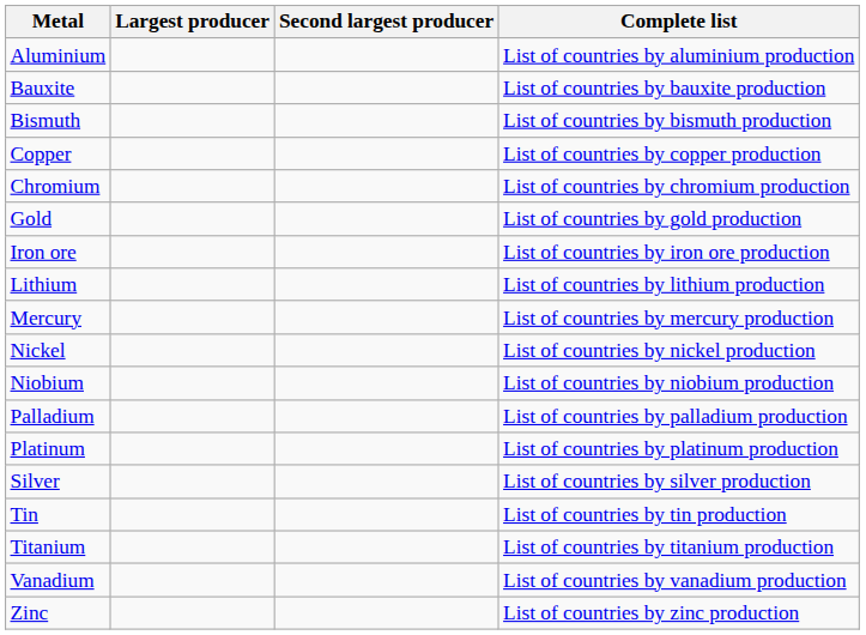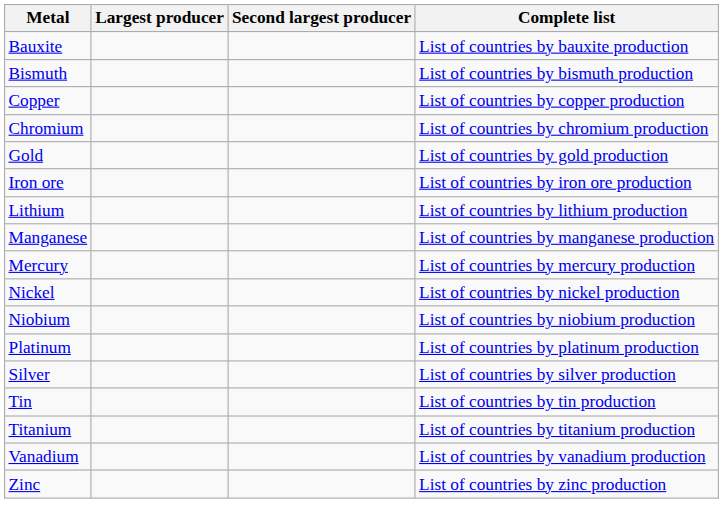 <table class="wikitable" align="center">
 <tr>
 <th>Metal</th>
 <th>Largest producer</th>
 <th>Second largest producer</th>
 <th>Complete list</th>
-</tr>
-<tr>
-<td><a href='#'>Aluminium</a></td>
-<td></td>
-<td></td>
-<td><a href='#'>List of countries by aluminium production</a></td>
 </tr>
 <tr>
 <td><a href='#'>Bauxite</a></td>
 <td></td>
 <td></td>
 <td><a href='#'>List of countries by bauxite production</a></td>
 </tr>
 <tr>
 <td><a href='#'>Bismuth</a></td>
 <td></td>
 <td></td>
 <td><a href='#'>List of countries by bismuth production</a></td>
 </tr>
 <tr>
 <td><a href='#'>Copper</a></td>
 <td></td>
 <td></td>
 <td><a href='#'>List of countries by copper production</a></td>
 </tr>
 <tr>
 <td><a href='#'>Chromium</a></td>
 <td></td>
 <td></td>
 <td><a href='#'>List of countries by chromium production</a></td>
 </tr>
 <tr>
 <td><a href='#'>Gold</a></td>
 <td></td>
 <td></td>
 <td><a href='#'>List of countries by gold production</a></td>
 </tr>
 <tr>
 <td><a href='#'>Iron ore</a></td>
 <td></td>
 <td></td>
 <td><a href='#'>List of countries by iron ore production</a></td>
 </tr>
 <tr>
 <td><a href='#'>Lithium</a></td>
 <td></td>
 <td></td>
 <td><a href='#'>List of countries by lithium production</a></td>
 </tr>
 <tr>
+<td><a href='#'>Manganese</a></td>
+<td></td>
+<td></td>
+<td><a href='#'>List of countries by manganese production</a></td>
+</tr>
+<tr>
 <td><a href='#'>Mercury</a></td>
 <td></td>
 <td></td>
 <td><a href='#'>List of countries by mercury production</a></td>
 </tr>
 <tr>
 <td><a href='#'>Nickel</a></td>
 <td></td>
 <td></td>
 <td><a href='#'>List of countries by nickel production</a></td>
 </tr>
 <tr>
 <td><a href='#'>Niobium</a></td>
 <td></td>
 <td></td>
 <td><a href='#'>List of countries by niobium production</a></td>
-</tr>
-<tr>
-<td><a href='#'>Palladium</a></td>
-<td></td>
-<td></td>
-<td><a href='#'>List of countries by palladium production</a></td>
 </tr>
 <tr>
 <td><a href='#'>Platinum</a></td>
 <td></td>
 <td></td>
 <td><a href='#'>List of countries by platinum production</a></td>
 </tr>
 <tr>
 <td><a href='#'>Silver</a></td>
 <td></td>
 <td></td>
 <td><a href='#'>List of countries by silver production</a></td>
 </tr>
 <tr>
 <td><a href='#'>Tin</a></td>
 <td></td>
 <td></td>
 <td><a href='#'>List of countries by tin production</a></td>
 </tr>
 <tr>
 <td><a href='#'>Titanium</a></td>
 <td></td>
 <td></td>
 <td><a href='#'>List of countries by titanium production</a></td>
 </tr>
 <tr>
 <td><a href='#'>Vanadium</a></td>
 <td></td>
 <td></td>
 <td><a href='#'>List of countries by vanadium production</a></td>
 </tr>
 <tr>
 <td><a href='#'>Zinc</a></td>
 <td></td>
 <td></td>
 <td><a href='#'>List of countries by zinc production</a></td>
 </tr>
 </table>
